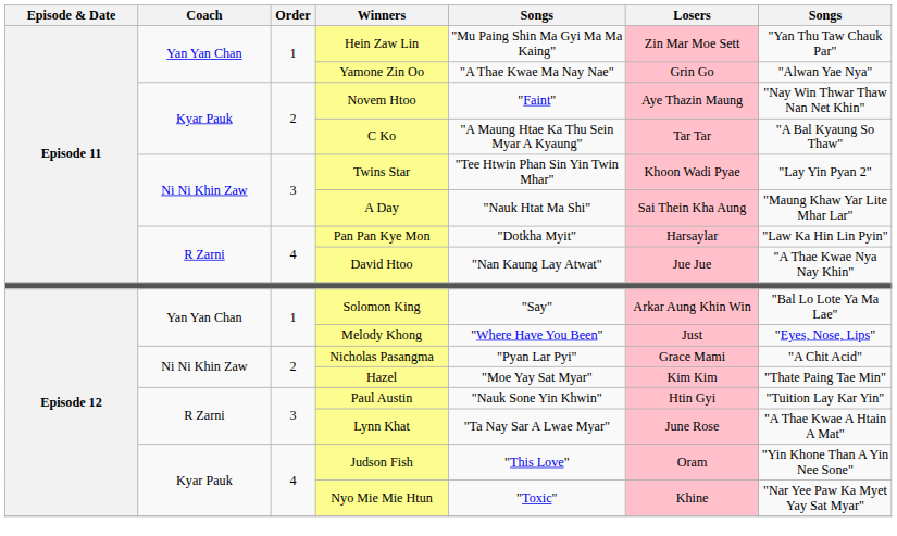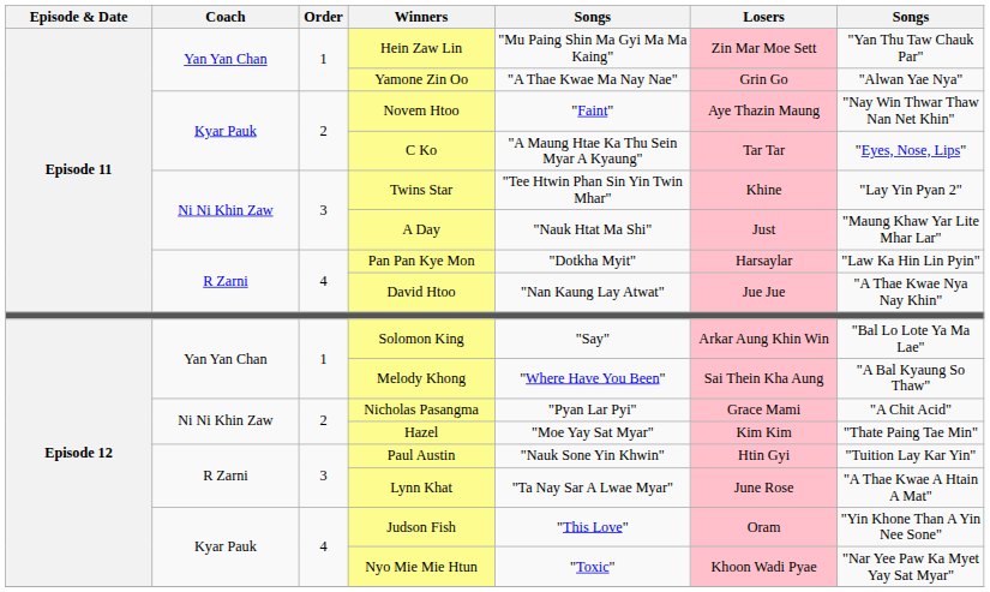 <table class="wikitable" style="text-align: center; width:85%;">
 <tr>
 <th style="width:15%;">Episode & Date</th>
 <th style="width:15%;">Coach</th>
 <th style="width:5%;">Order</th>
 <th style="width:15%;">Winners</th>
 <th style="width:20%;">Songs</th>
 <th style="width:15%;">Losers</th>
 <th style="width:20%;">Songs</th>
 </tr>
 <tr>
 <th rowspan="8">Episode 11<br><small></small></th>
 <td rowspan="2"><a href='#'>Yan Yan Chan</a></td>
 <td rowspan="2">1</td>
 <td style="background:#fdfc8f;">Hein Zaw Lin</td>
 <td>"Mu Paing Shin Ma Gyi Ma Ma Kaing"</td>
 <td style="background:pink;">Zin Mar Moe Sett</td>
 <td>"Yan Thu Taw Chauk Par"</td>
 </tr>
 <tr>
 <td style="background:#fdfc8f;">Yamone Zin Oo</td>
 <td>"A Thae Kwae Ma Nay Nae"</td>
 <td style="background:pink;">Grin Go</td>
 <td>"Alwan Yae Nya"</td>
 </tr>
 <tr>
 <td rowspan="2"><a href='#'>Kyar Pauk</a></td>
 <td rowspan="2">2</td>
 <td style="background:#fdfc8f;">Novem Htoo</td>
 <td>"<a href='#'>Faint</a>"</td>
 <td style="background:pink;">Aye Thazin Maung</td>
 <td>"Nay Win Thwar Thaw Nan Net Khin"</td>
 </tr>
 <tr>
 <td style="background:#fdfc8f;">C Ko</td>
 <td>"A Maung Htae Ka Thu Sein Myar A Kyaung"</td>
 <td style="background:pink;">Tar Tar</td>
-<td>"A Bal Kyaung So Thaw"</td>
+<td>"<a href='#'>Eyes, Nose, Lips</a>"</td>
 </tr>
 <tr>
 <td rowspan="2"><a href='#'>Ni Ni Khin Zaw</a></td>
 <td rowspan="2">3</td>
 <td style="background:#fdfc8f;">Twins Star</td>
 <td>"Tee Htwin Phan Sin Yin Twin Mhar"</td>
-<td style="background:pink;">Khoon Wadi Pyae</td>
+<td style="background:pink;">Khine</td>
 <td>"Lay Yin Pyan 2"</td>
 </tr>
 <tr>
 <td style="background:#fdfc8f;">A Day</td>
 <td>"Nauk Htat Ma Shi"</td>
-<td style="background:pink;">Sai Thein Kha Aung</td>
+<td style="background:pink;">Just</td>
 <td>"Maung Khaw Yar Lite Mhar Lar"</td>
 </tr>
 <tr>
 <td rowspan="2"><a href='#'>R Zarni</a></td>
 <td rowspan="2">4</td>
 <td style="background:#fdfc8f;">Pan Pan Kye Mon</td>
 <td>"Dotkha Myit"</td>
 <td style="background:pink;">Harsaylar</td>
 <td>"Law Ka Hin Lin Pyin"</td>
 </tr>
 <tr>
 <td style="background:#fdfc8f;">David Htoo</td>
 <td>"Nan Kaung Lay Atwat"</td>
 <td style="background:pink;">Jue Jue</td>
 <td>"A Thae Kwae Nya Nay Khin"</td>
 </tr>
 <tr>
 <td colspan="10" style="background:#555;"></td>
 </tr>
 <tr>
 <th rowspan="8">Episode 12<br><small></small></th>
 <td rowspan="2">Yan Yan Chan</td>
 <td rowspan="2">1</td>
 <td style="background:#fdfc8f;">Solomon King</td>
 <td>"Say"</td>
 <td style="background:pink;">Arkar Aung Khin Win</td>
 <td>"Bal Lo Lote Ya Ma Lae"</td>
 </tr>
 <tr>
 <td style="background:#fdfc8f;">Melody Khong</td>
 <td>"<a href='#'>Where Have You Been</a>"</td>
-<td style="background:pink;">Just</td>
-<td>"<a href='#'>Eyes, Nose, Lips</a>"</td>
+<td style="background:pink;">Sai Thein Kha Aung</td>
+<td>"A Bal Kyaung So Thaw"</td>
 </tr>
 <tr>
 <td rowspan="2">Ni Ni Khin Zaw</td>
 <td rowspan="2">2</td>
 <td style="background:#fdfc8f;">Nicholas Pasangma</td>
 <td>"Pyan Lar Pyi"</td>
 <td style="background:pink;">Grace Mami</td>
 <td>"A Chit Acid"</td>
 </tr>
 <tr>
 <td style="background:#fdfc8f;">Hazel</td>
 <td>"Moe Yay Sat Myar"</td>
 <td style="background:pink;">Kim Kim</td>
 <td>"Thate Paing Tae Min"</td>
 </tr>
 <tr>
 <td rowspan="2">R Zarni</td>
 <td rowspan="2">3</td>
 <td style="background:#fdfc8f;">Paul Austin</td>
 <td>"Nauk Sone Yin Khwin"</td>
 <td style="background:pink;">Htin Gyi</td>
 <td>"Tuition Lay Kar Yin"</td>
 </tr>
 <tr>
 <td style="background:#fdfc8f;">Lynn Khat</td>
 <td>"Ta Nay Sar A Lwae Myar"</td>
 <td style="background:pink;">June Rose</td>
 <td>"A Thae Kwae A Htain A Mat"</td>
 </tr>
 <tr>
 <td rowspan="2">Kyar Pauk</td>
 <td rowspan="2">4</td>
 <td style="background:#fdfc8f;">Judson Fish</td>
 <td>"<a href='#'>This Love</a>"</td>
 <td style="background:pink;">Oram</td>
 <td>"Yin Khone Than A Yin Nee Sone"</td>
 </tr>
 <tr>
 <td style="background:#fdfc8f;">Nyo Mie Mie Htun</td>
 <td>"<a href='#'>Toxic</a>"</td>
-<td style="background:pink;">Khine</td>
+<td style="background:pink;">Khoon Wadi Pyae</td>
 <td>"Nar Yee Paw Ka Myet Yay Sat Myar"</td>
 </tr>
 <tr>
 </tr>
 </table>
